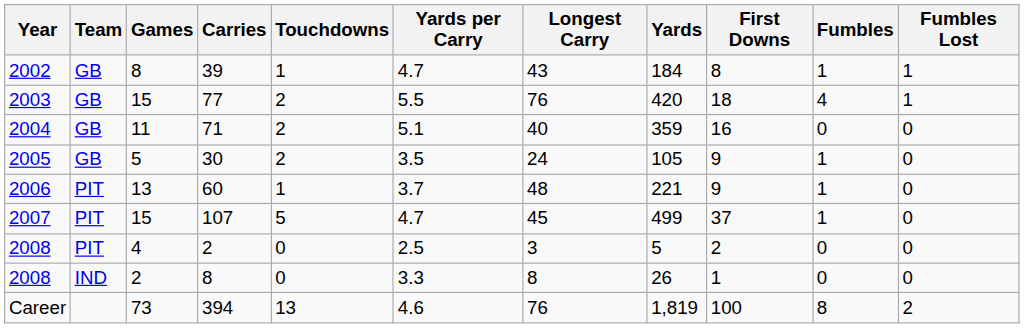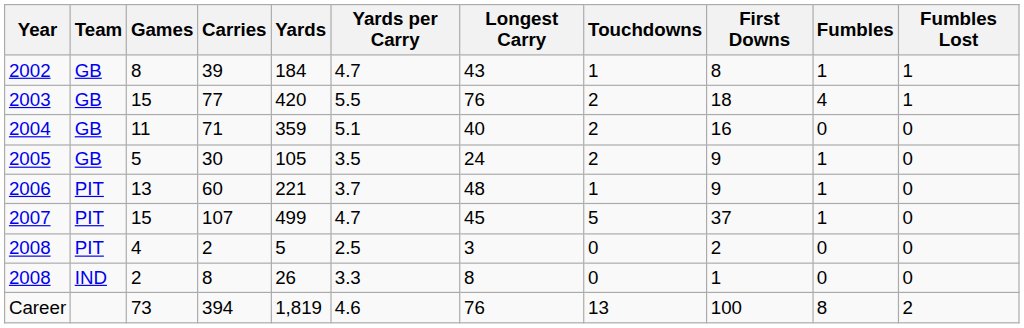 <table class="wikitable">
 <tr>
 <th>Year</th>
 <th>Team</th>
 <th>Games</th>
 <th>Carries</th>
-<th>Touchdowns</th>
+<th>Yards</th>
 <th>Yards per Carry</th>
 <th>Longest Carry</th>
-<th>Yards</th>
+<th>Touchdowns</th>
 <th>First Downs</th>
 <th>Fumbles</th>
 <th>Fumbles Lost</th>
 </tr>
 <tr>
 <td><a href='#'>2002</a></td>
 <td><a href='#'>GB</a></td>
 <td>8</td>
 <td>39</td>
-<td>1</td>
+<td>184</td>
 <td>4.7</td>
 <td>43</td>
-<td>184</td>
+<td>1</td>
 <td>8</td>
 <td>1</td>
 <td>1</td>
 </tr>
 <tr>
 <td><a href='#'>2003</a></td>
 <td><a href='#'>GB</a></td>
 <td>15</td>
 <td>77</td>
-<td>2</td>
+<td>420</td>
 <td>5.5</td>
 <td>76</td>
-<td>420</td>
+<td>2</td>
 <td>18</td>
 <td>4</td>
 <td>1</td>
 </tr>
 <tr>
 <td><a href='#'>2004</a></td>
 <td><a href='#'>GB</a></td>
 <td>11</td>
 <td>71</td>
-<td>2</td>
+<td>359</td>
 <td>5.1</td>
 <td>40</td>
-<td>359</td>
+<td>2</td>
 <td>16</td>
 <td>0</td>
 <td>0</td>
 </tr>
 <tr>
 <td><a href='#'>2005</a></td>
 <td><a href='#'>GB</a></td>
 <td>5</td>
 <td>30</td>
-<td>2</td>
+<td>105</td>
 <td>3.5</td>
 <td>24</td>
-<td>105</td>
+<td>2</td>
 <td>9</td>
 <td>1</td>
 <td>0</td>
 </tr>
 <tr>
 <td><a href='#'>2006</a></td>
 <td><a href='#'>PIT</a></td>
 <td>13</td>
 <td>60</td>
-<td>1</td>
+<td>221</td>
 <td>3.7</td>
 <td>48</td>
-<td>221</td>
+<td>1</td>
 <td>9</td>
 <td>1</td>
 <td>0</td>
 </tr>
 <tr>
 <td><a href='#'>2007</a></td>
 <td><a href='#'>PIT</a></td>
 <td>15</td>
 <td>107</td>
-<td>5</td>
+<td>499</td>
 <td>4.7</td>
 <td>45</td>
-<td>499</td>
+<td>5</td>
 <td>37</td>
 <td>1</td>
 <td>0</td>
 </tr>
 <tr>
 <td><a href='#'>2008</a></td>
 <td><a href='#'>PIT</a></td>
 <td>4</td>
 <td>2</td>
-<td>0</td>
+<td>5</td>
 <td>2.5</td>
 <td>3</td>
-<td>5</td>
+<td>0</td>
 <td>2</td>
 <td>0</td>
 <td>0</td>
 </tr>
 <tr>
 <td><a href='#'>2008</a></td>
 <td><a href='#'>IND</a></td>
 <td>2</td>
 <td>8</td>
-<td>0</td>
+<td>26</td>
 <td>3.3</td>
 <td>8</td>
-<td>26</td>
+<td>0</td>
 <td>1</td>
 <td>0</td>
 <td>0</td>
 </tr>
 <tr>
 <td>Career</td>
 <td></td>
 <td>73</td>
 <td>394</td>
-<td>13</td>
+<td>1,819</td>
 <td>4.6</td>
 <td>76</td>
-<td>1,819</td>
+<td>13</td>
 <td>100</td>
 <td>8</td>
 <td>2</td>
 </tr>
 </table>
